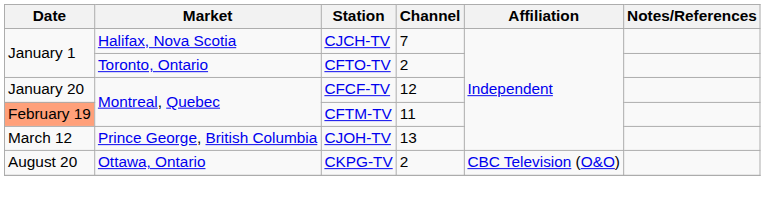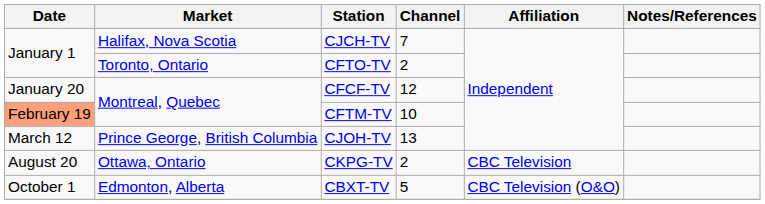 <table class="wikitable">
 <tr>
 <th>Date</th>
 <th>Market</th>
 <th>Station</th>
 <th>Channel</th>
 <th>Affiliation</th>
 <th>Notes/References</th>
 </tr>
 <tr>
 <td rowspan=2>January 1</td>
 <td><a href='#'>Halifax, Nova Scotia</a></td>
 <td><a href='#'>CJCH-TV</a></td>
 <td>7</td>
 <td rowspan=5><a href='#'>Independent</a></td>
 <td></td>
 </tr>
 <tr>
 <td><a href='#'>Toronto, Ontario</a></td>
 <td><a href='#'>CFTO-TV</a></td>
 <td>2</td>
 <td></td>
 </tr>
 <tr>
 <td>January 20</td>
 <td rowspan=2><a href='#'>Montreal</a>, <a href='#'>Quebec</a></td>
 <td><a href='#'>CFCF-TV</a></td>
 <td>12</td>
 <td></td>
 </tr>
 <tr>
 <td style="background: lightsalmon;">February 19</td>
 <td><a href='#'>CFTM-TV</a></td>
-<td>11</td>
+<td>10</td>
 <td></td>
 </tr>
 <tr>
 <td>March 12</td>
 <td><a href='#'>Prince George</a>, <a href='#'>British Columbia</a></td>
 <td><a href='#'>CJOH-TV</a></td>
 <td>13</td>
 <td></td>
 </tr>
 <tr>
 <td>August 20</td>
 <td><a href='#'>Ottawa, Ontario</a></td>
 <td><a href='#'>CKPG-TV</a></td>
 <td>2</td>
+<td><a href='#'>CBC Television</a></td>
+<td></td>
+</tr>
+<tr>
+<td>October 1</td>
+<td><a href='#'>Edmonton</a>, <a href='#'>Alberta</a></td>
+<td><a href='#'>CBXT-TV</a></td>
+<td>5</td>
 <td><a href='#'>CBC Television</a> (<a href='#'>O&O</a>)</td>
 <td></td>
 </tr>
 <tr>
 </tr>
 </table>
